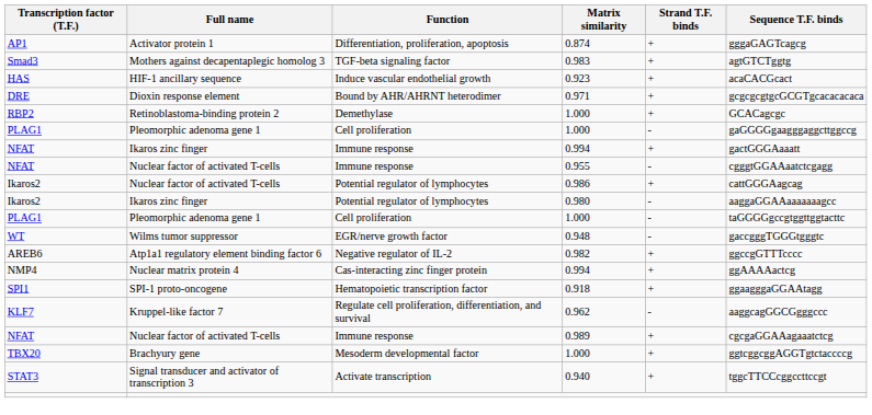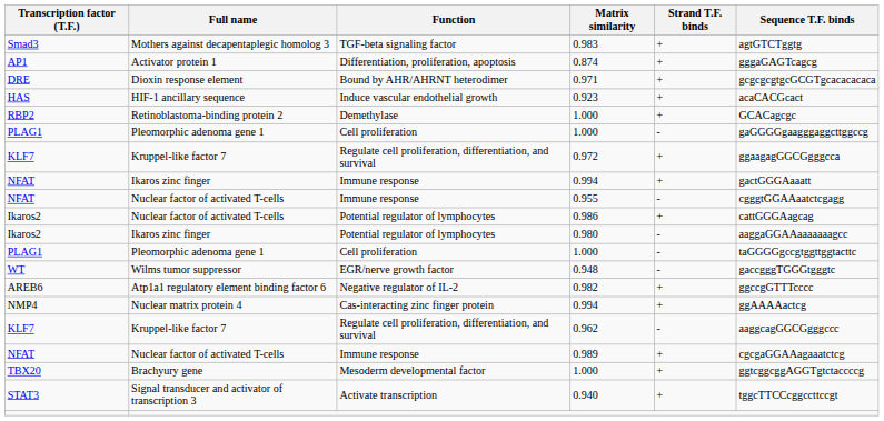 <table class="wikitable">
 <tr>
 <th>Transcription factor (T.F.)</th>
 <th>Full name</th>
 <th>Function</th>
 <th>Matrix similarity</th>
 <th>Strand T.F. binds</th>
 <th>Sequence T.F. binds</th>
 </tr>
 <tr>
+<td><a href='#'>Smad3</a></td>
+<td>Mothers against decapentaplegic homolog 3</td>
+<td>TGF-beta signaling factor</td>
+<td>0.983</td>
+<td>+</td>
+<td>agtGTCTggtg</td>
+</tr>
+<tr>
 <td><a href='#'>AP1</a></td>
 <td>Activator protein 1</td>
 <td>Differentiation, proliferation, apoptosis</td>
 <td>0.874</td>
 <td>+</td>
 <td>gggaGAGTcagcg</td>
 </tr>
 <tr>
-<td><a href='#'>Smad3</a></td>
-<td>Mothers against decapentaplegic homolog 3</td>
-<td>TGF-beta signaling factor</td>
-<td>0.983</td>
+<td><a href='#'>DRE</a></td>
+<td>Dioxin response element</td>
+<td>Bound by AHR/AHRNT heterodimer</td>
+<td>0.971</td>
 <td>+</td>
-<td>agtGTCTggtg</td>
+<td>gcgcgcgtgcGCGTgcacacacaca</td>
 </tr>
 <tr>
 <td><a href='#'>HAS</a></td>
 <td>HIF-1 ancillary sequence</td>
 <td>Induce vascular endothelial growth</td>
 <td>0.923</td>
 <td>+</td>
 <td>acaCACGcact</td>
-</tr>
-<tr>
-<td><a href='#'>DRE</a></td>
-<td>Dioxin response element</td>
-<td>Bound by AHR/AHRNT heterodimer</td>
-<td>0.971</td>
-<td>+</td>
-<td>gcgcgcgtgcGCGTgcacacacaca</td>
 </tr>
 <tr>
 <td><a href='#'>RBP2</a></td>
 <td>Retinoblastoma-binding protein 2</td>
 <td>Demethylase</td>
 <td>1.000</td>
 <td>+</td>
 <td>GCACagcgc</td>
 </tr>
 <tr>
 <td><a href='#'>PLAG1</a></td>
 <td>Pleomorphic adenoma gene 1</td>
 <td>Cell proliferation</td>
 <td>1.000</td>
 <td>-</td>
 <td>gaGGGGgaagggaggcttggccg</td>
+</tr>
+<tr>
+<td><a href='#'>KLF7</a></td>
+<td>Kruppel-like factor 7</td>
+<td>Regulate cell proliferation, differentiation, and survival</td>
+<td>0.972</td>
+<td>+</td>
+<td>ggaagagGGCGgggcca</td>
 </tr>
 <tr>
 <td><a href='#'>NFAT</a></td>
 <td>Ikaros zinc finger</td>
 <td>Immune response</td>
 <td>0.994</td>
 <td>+</td>
 <td>gactGGGAaaatt</td>
 </tr>
 <tr>
 <td><a href='#'>NFAT</a></td>
 <td>Nuclear factor of activated T-cells</td>
 <td>Immune response</td>
 <td>0.955</td>
 <td>-</td>
 <td>cgggtGGAAaatctcgagg</td>
 </tr>
 <tr>
 <td>Ikaros2</td>
 <td>Nuclear factor of activated T-cells</td>
 <td>Potential regulator of lymphocytes</td>
 <td>0.986</td>
 <td>+</td>
 <td>cattGGGAagcag</td>
 </tr>
 <tr>
 <td>Ikaros2</td>
 <td>Ikaros zinc finger</td>
 <td>Potential regulator of lymphocytes</td>
 <td>0.980</td>
 <td>-</td>
 <td>aaggaGGAAaaaaaaagcc</td>
 </tr>
 <tr>
 <td><a href='#'>PLAG1</a></td>
 <td>Pleomorphic adenoma gene 1</td>
 <td>Cell proliferation</td>
 <td>1.000</td>
 <td>-</td>
 <td>taGGGGgccgtggttggtacttc</td>
 </tr>
 <tr>
 <td><a href='#'>WT</a></td>
 <td>Wilms tumor suppressor</td>
 <td>EGR/nerve growth factor</td>
 <td>0.948</td>
 <td>-</td>
 <td>gaccgggTGGGtgggtc</td>
 </tr>
 <tr>
 <td>AREB6</td>
 <td>Atp1a1 regulatory element binding factor 6</td>
 <td>Negative regulator of IL-2</td>
 <td>0.982</td>
 <td>+</td>
 <td>ggccgGTTTcccc</td>
 </tr>
 <tr>
 <td>NMP4</td>
 <td>Nuclear matrix protein 4</td>
 <td>Cas-interacting zinc finger protein</td>
 <td>0.994</td>
 <td>+</td>
 <td>ggAAAAactcg</td>
 </tr>
 <tr>
-<td><a href='#'>SPI1</a></td>
-<td>SPI-1 proto-oncogene</td>
-<td>Hematopoietic transcription factor</td>
-<td>0.918</td>
-<td>+</td>
-<td>ggaagggaGGAAtagg</td>
-</tr>
-<tr>
 <td><a href='#'>KLF7</a></td>
 <td>Kruppel-like factor 7</td>
 <td>Regulate cell proliferation, differentiation, and survival</td>
 <td>0.962</td>
 <td>-</td>
 <td>aaggcagGGCGgggccc</td>
 </tr>
 <tr>
 <td><a href='#'>NFAT</a></td>
 <td>Nuclear factor of activated T-cells</td>
 <td>Immune response</td>
 <td>0.989</td>
 <td>+</td>
 <td>cgcgaGGAAagaaatctcg</td>
 </tr>
 <tr>
 <td><a href='#'>TBX20</a></td>
 <td>Brachyury gene</td>
 <td>Mesoderm developmental factor</td>
 <td>1.000</td>
 <td>+</td>
 <td>ggtcggcggAGGTgtctaccccg</td>
 </tr>
 <tr>
 <td><a href='#'>STAT3</a></td>
 <td>Signal transducer and activator of transcription 3</td>
 <td>Activate transcription</td>
 <td>0.940</td>
 <td>+</td>
 <td>tggcTTCCcggccttccgt</td>
 </tr>
 <tr>
 <td></td>
 </tr>
 </table>
